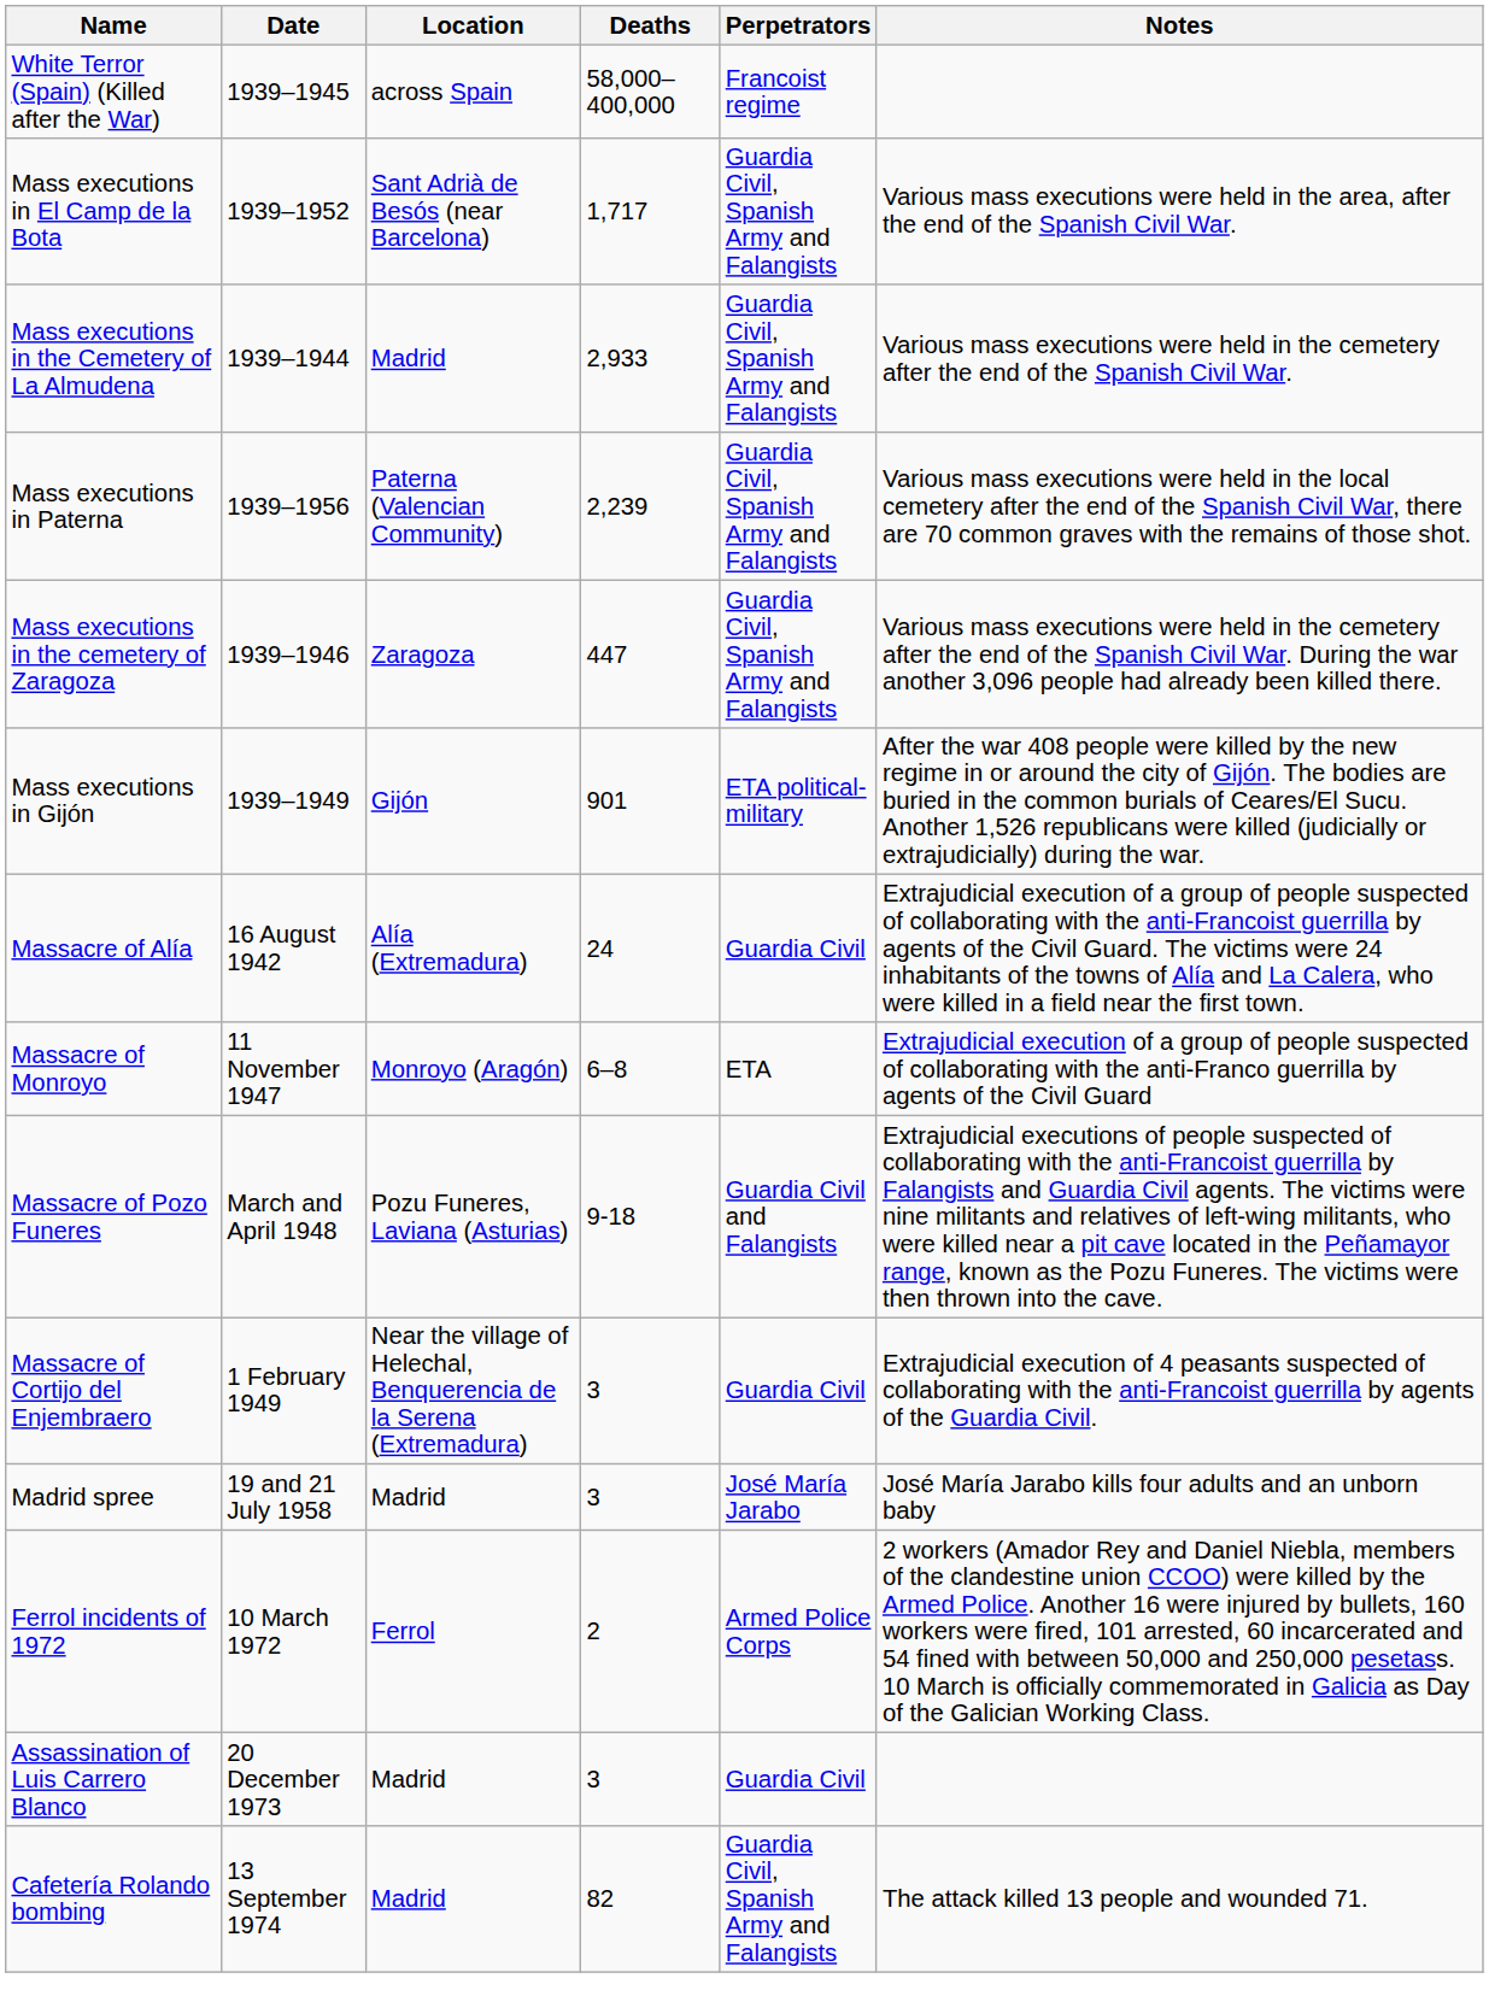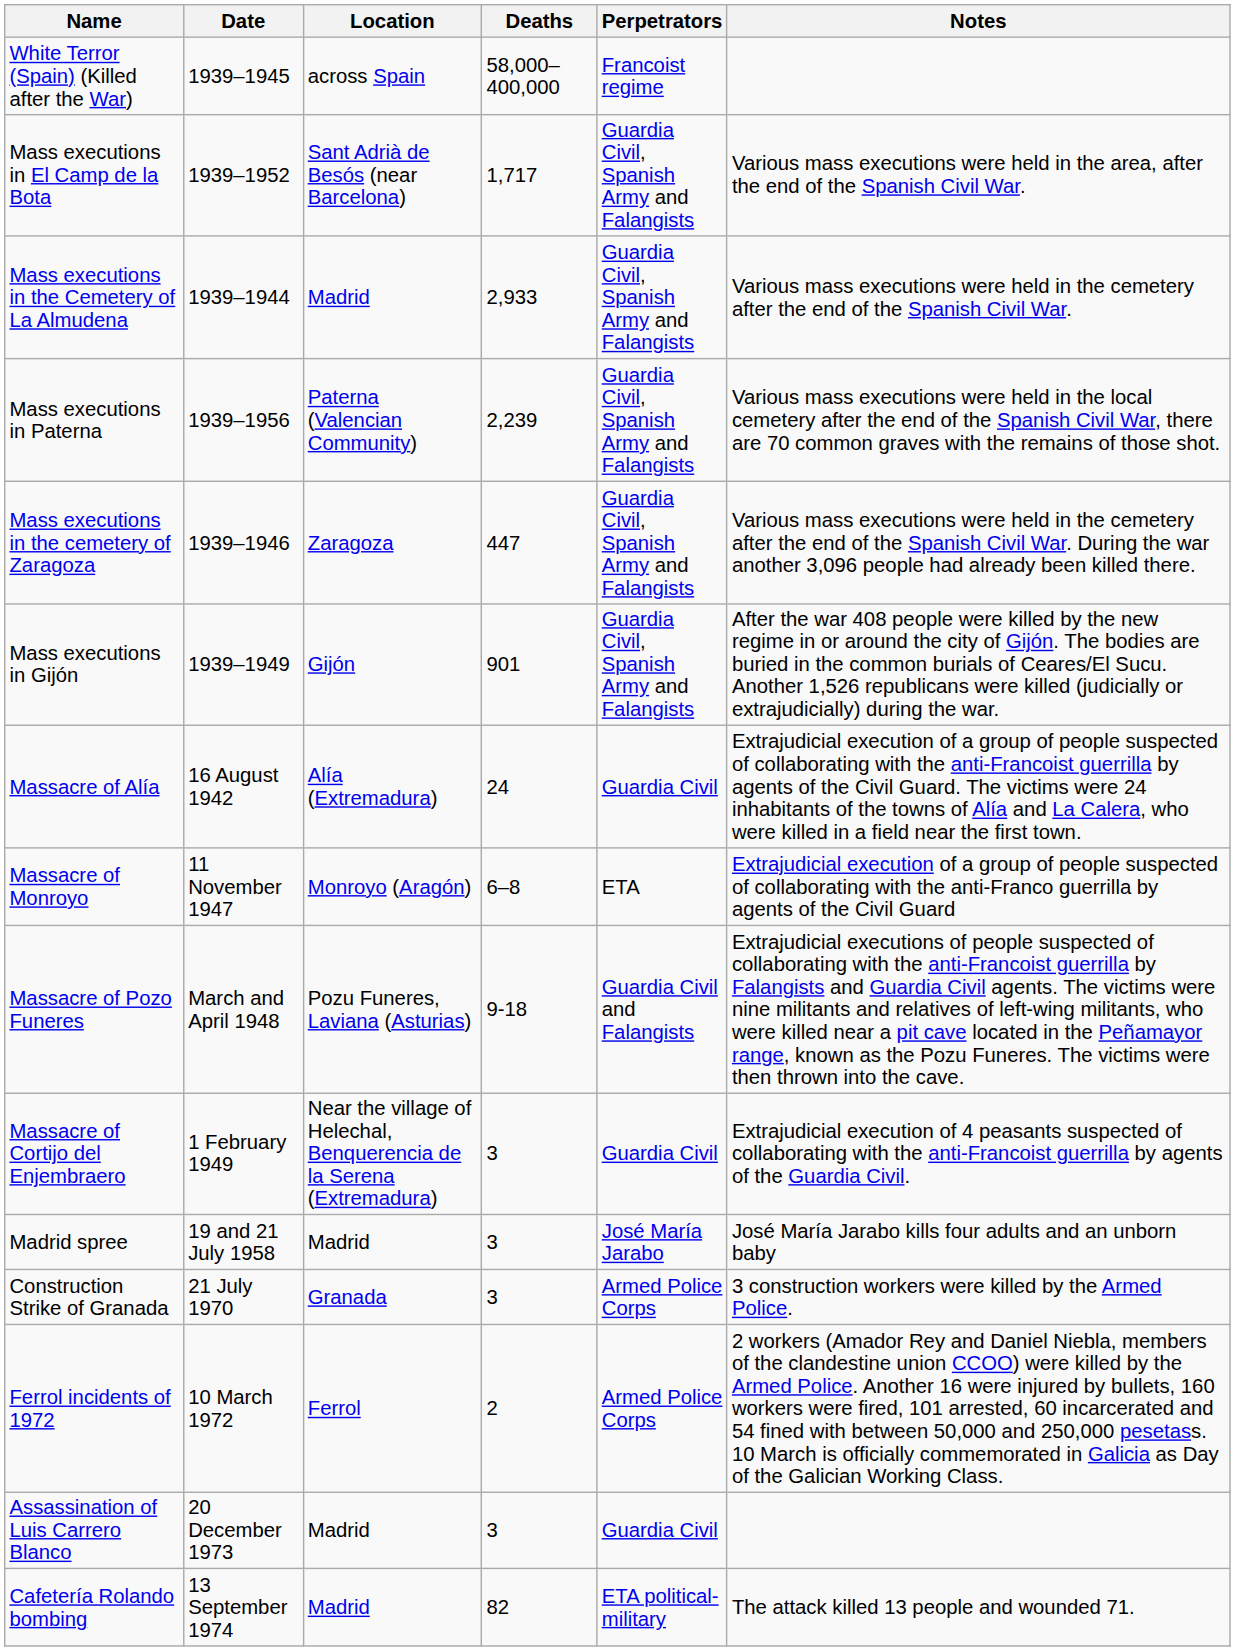 <table class="sortable wikitable" style="font-size:90%;">
 <tr>
 <th style="width:120px;">Name</th>
 <th sty>Date</th>
 <th style="width:120px;">Location</th>
 <th style="width:75px;">Deaths</th>
 <th style="width:75px;">Perpetrators</th>
 <th class="unsortable">Notes</th>
 </tr>
 <tr>
 <td><a href='#'>White Terror (Spain)</a> (Killed after the <a href='#'>War</a>)</td>
 <td>1939–1945</td>
 <td>across <a href='#'>Spain</a></td>
 <td>58,000–400,000</td>
 <td><a href='#'>Francoist regime</a></td>
 <td></td>
 </tr>
 <tr>
 <td>Mass executions in <a href='#'>El Camp de la Bota</a></td>
 <td>1939–1952</td>
 <td><a href='#'>Sant Adrià de Besós</a> (near <a href='#'>Barcelona</a>)</td>
 <td>1,717</td>
 <td><a href='#'>Guardia Civil</a>, <a href='#'>Spanish Army</a> and <a href='#'>Falangists</a></td>
 <td>Various mass executions were held in the area, after the end of the <a href='#'>Spanish Civil War</a>.</td>
 </tr>
 <tr>
 <td><a href='#'>Mass executions in the Cemetery of La Almudena</a></td>
 <td>1939–1944</td>
 <td><a href='#'>Madrid</a></td>
 <td>2,933</td>
 <td><a href='#'>Guardia Civil</a>, <a href='#'>Spanish Army</a> and <a href='#'>Falangists</a></td>
 <td>Various mass executions were held in the cemetery after the end of the <a href='#'>Spanish Civil War</a>.</td>
 </tr>
 <tr>
 <td>Mass executions in Paterna</td>
 <td>1939–1956</td>
 <td><a href='#'>Paterna</a> (<a href='#'>Valencian Community</a>)</td>
 <td>2,239</td>
 <td><a href='#'>Guardia Civil</a>, <a href='#'>Spanish Army</a> and <a href='#'>Falangists</a></td>
 <td>Various mass executions were held in the local cemetery after the end of the <a href='#'>Spanish Civil War</a>, there are 70 common graves with the remains of those shot.</td>
 </tr>
 <tr>
 <td><a href='#'>Mass executions in the cemetery of Zaragoza</a></td>
 <td>1939–1946</td>
 <td><a href='#'>Zaragoza</a></td>
 <td>447</td>
 <td><a href='#'>Guardia Civil</a>, <a href='#'>Spanish Army</a> and <a href='#'>Falangists</a></td>
 <td>Various mass executions were held in the cemetery after the end of the <a href='#'>Spanish Civil War</a>. During the war another 3,096 people had already been killed there.</td>
 </tr>
 <tr>
 <td>Mass executions in Gijón</td>
 <td>1939–1949</td>
 <td><a href='#'>Gijón</a></td>
 <td>901</td>
-<td><a href='#'>ETA political-military</a></td>
+<td><a href='#'>Guardia Civil</a>, <a href='#'>Spanish Army</a> and <a href='#'>Falangists</a></td>
 <td>After the war 408 people were killed by the new regime in or around the city of <a href='#'>Gijón</a>. The bodies are buried in the common burials of Ceares/El Sucu. Another 1,526 republicans were killed (judicially or extrajudicially) during the war.</td>
 </tr>
 <tr>
 <td><a href='#'>Massacre of Alía</a></td>
 <td>16 August 1942</td>
 <td><a href='#'>Alía</a> (<a href='#'>Extremadura</a>)</td>
 <td>24</td>
 <td><a href='#'>Guardia Civil</a></td>
 <td>Extrajudicial execution of a group of people suspected of collaborating with the <a href='#'>anti-Francoist guerrilla</a> by agents of the Civil Guard. The victims were 24 inhabitants of the towns of <a href='#'>Alía</a> and <a href='#'>La Calera</a>, who were killed in a field near the first town.</td>
 </tr>
 <tr>
 <td><a href='#'>Massacre of Monroyo</a></td>
 <td>11 November 1947</td>
 <td><a href='#'>Monroyo</a> (<a href='#'>Aragón</a>)</td>
 <td>6–8</td>
 <td>ETA</td>
 <td><a href='#'>Extrajudicial execution</a> of a group of people suspected of collaborating with the anti-Franco guerrilla by agents of the Civil Guard</td>
 </tr>
 <tr>
 <td><a href='#'>Massacre of Pozo Funeres</a></td>
 <td>March and April 1948</td>
 <td>Pozu Funeres, <a href='#'>Laviana</a> (<a href='#'>Asturias</a>)</td>
 <td>9-18</td>
 <td><a href='#'>Guardia Civil</a> and <a href='#'>Falangists</a></td>
 <td>Extrajudicial executions of people suspected of collaborating with the <a href='#'>anti-Francoist guerrilla</a> by <a href='#'>Falangists</a> and <a href='#'>Guardia Civil</a> agents. The victims were nine militants and relatives of left-wing militants, who were killed near a <a href='#'>pit cave</a> located in the <a href='#'>Peñamayor range</a>, known as the Pozu Funeres. The victims were then thrown into the cave.</td>
 </tr>
 <tr>
 <td><a href='#'>Massacre of Cortijo del Enjembraero</a></td>
 <td>1 February 1949</td>
 <td>Near the village of Helechal, <a href='#'>Benquerencia de la Serena</a> (<a href='#'>Extremadura</a>)</td>
 <td>3</td>
 <td><a href='#'>Guardia Civil</a></td>
 <td>Extrajudicial execution of 4 peasants suspected of collaborating with the <a href='#'>anti-Francoist guerrilla</a> by agents of the <a href='#'>Guardia Civil</a>.</td>
 </tr>
 <tr>
 <td>Madrid spree</td>
 <td>19 and 21 July 1958</td>
 <td>Madrid</td>
 <td>3</td>
 <td><a href='#'>José María Jarabo</a></td>
 <td>José María Jarabo kills four adults and an unborn baby</td>
 </tr>
 <tr>
+<td>Construction Strike of Granada</td>
+<td>21 July 1970</td>
+<td><a href='#'>Granada</a></td>
+<td>3</td>
+<td><a href='#'>Armed Police Corps</a></td>
+<td>3 construction workers were killed by the <a href='#'>Armed Police</a>.</td>
+</tr>
+<tr>
 <td><a href='#'>Ferrol incidents of 1972</a></td>
 <td>10 March 1972</td>
 <td><a href='#'>Ferrol</a></td>
 <td>2</td>
 <td><a href='#'>Armed Police Corps</a></td>
 <td>2 workers (Amador Rey and Daniel Niebla, members of the clandestine union <a href='#'>CCOO</a>) were killed by the <a href='#'>Armed Police</a>. Another 16 were injured by bullets, 160 workers were fired, 101 arrested, 60 incarcerated and 54 fined with between 50,000 and 250,000 <a href='#'>pesetas</a>s. 10 March is officially commemorated in <a href='#'>Galicia</a> as Day of the Galician Working Class.</td>
 </tr>
 <tr>
 <td><a href='#'>Assassination of Luis Carrero Blanco</a></td>
 <td>20 December 1973</td>
 <td>Madrid</td>
 <td>3</td>
 <td><a href='#'>Guardia Civil</a></td>
 <td></td>
 </tr>
 <tr>
 <td><a href='#'>Cafetería Rolando bombing</a></td>
 <td>13 September 1974</td>
 <td><a href='#'>Madrid</a></td>
 <td>82</td>
-<td><a href='#'>Guardia Civil</a>, <a href='#'>Spanish Army</a> and <a href='#'>Falangists</a></td>
+<td><a href='#'>ETA political-military</a></td>
 <td>The attack killed 13 people and wounded 71.</td>
 </tr>
 </table>
